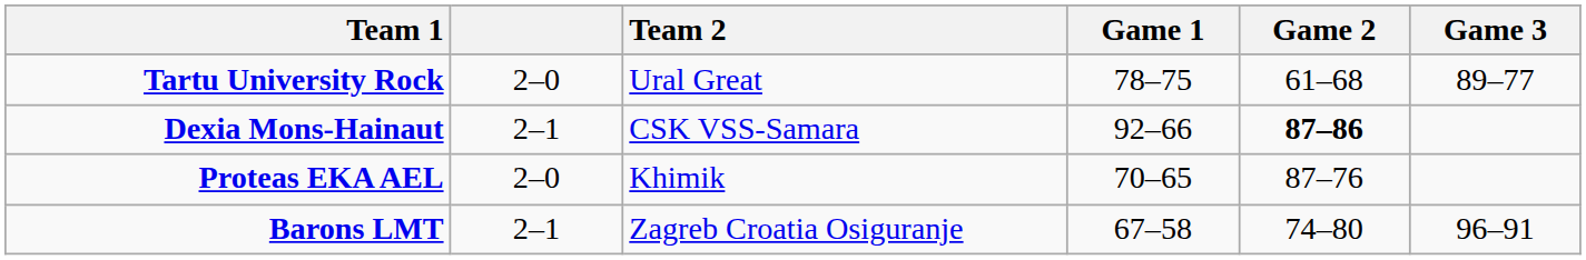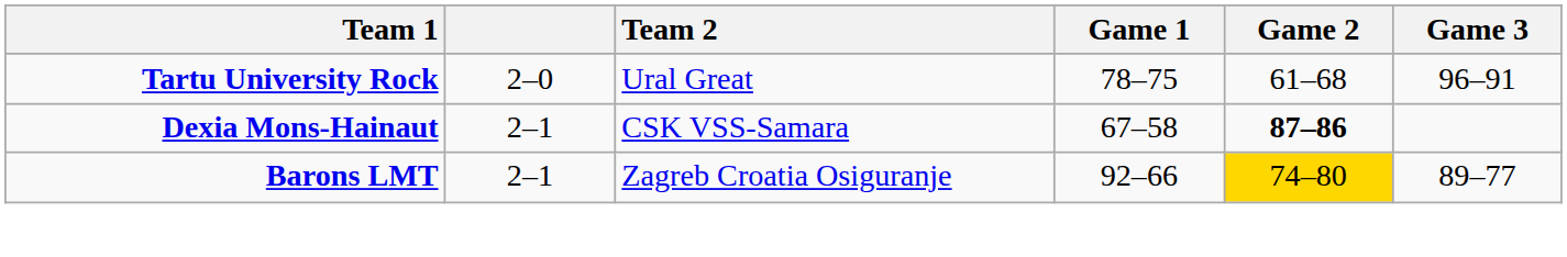 <table class=wikitable style="text-align:center">
 <tr>
 <th width=220 style="text-align:right;">Team 1</th>
 <th width=80></th>
 <th width=220 style="text-align:left;">Team 2</th>
 <th width=80>Game 1</th>
 <th width=80>Game 2</th>
 <th width=80>Game 3</th>
 </tr>
 <tr>
 <td align=right><strong><a href='#'>Tartu University Rock</a></strong> </td>
 <td>2–0</td>
 <td align=left> <a href='#'>Ural Great</a></td>
 <td>78–75</td>
 <td>61–68</td>
-<td>89–77</td>
+<td>96–91</td>
 </tr>
 <tr>
 <td align=right><strong><a href='#'>Dexia Mons-Hainaut</a></strong> </td>
 <td>2–1</td>
 <td align=left> <a href='#'>CSK VSS-Samara</a></td>
-<td>92–66</td>
+<td>67–58</td>
 <td><strong>87–86</strong></td>
-<td></td>
-</tr>
-<tr>
-<td align=right><strong><a href='#'>Proteas EKA AEL</a></strong> </td>
-<td>2–0</td>
-<td align=left> <a href='#'>Khimik</a></td>
-<td>70–65</td>
-<td>87–76</td>
 <td></td>
 </tr>
 <tr>
 <td align=right><strong><a href='#'>Barons LMT</a></strong> </td>
 <td>2–1</td>
 <td align=left> <a href='#'>Zagreb Croatia Osiguranje</a></td>
-<td>67–58</td>
-<td>74–80</td>
-<td>96–91</td>
+<td>92–66</td>
+<td style="background: gold;">74–80</td>
+<td>89–77</td>
 </tr>
 </table>
